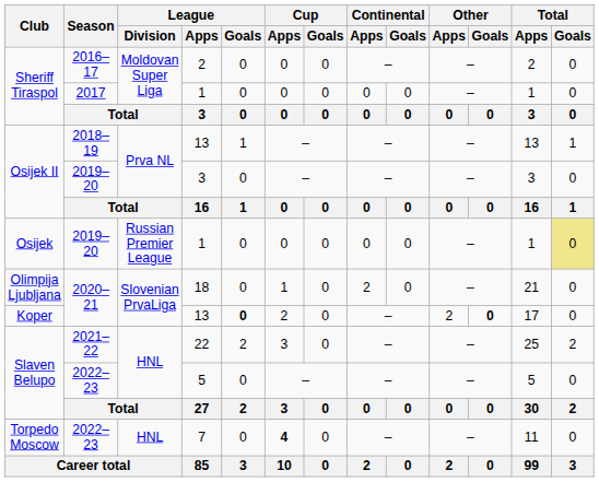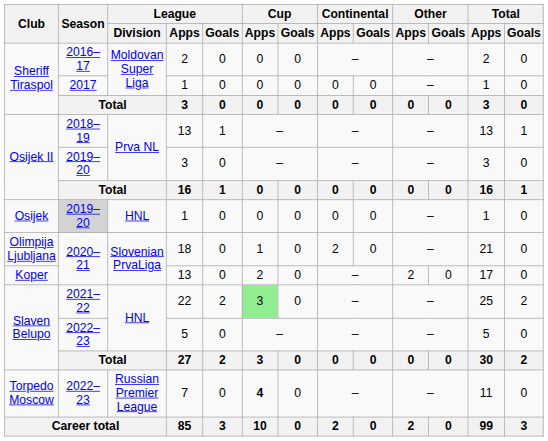 <table class="wikitable" style="text-align: center;">
 <tr>
 <th rowspan=2>Club</th>
 <th rowspan=2>Season</th>
 <th colspan=3>League</th>
 <th colspan=2>Cup</th>
 <th colspan=2>Continental</th>
 <th colspan=2>Other</th>
 <th colspan=2>Total</th>
 </tr>
 <tr>
 <th>Division</th>
 <th>Apps</th>
 <th>Goals</th>
 <th>Apps</th>
 <th>Goals</th>
 <th>Apps</th>
 <th>Goals</th>
 <th>Apps</th>
 <th>Goals</th>
 <th>Apps</th>
 <th>Goals</th>
 </tr>
 <tr>
 <td rowspan="3"><a href='#'>Sheriff Tiraspol</a></td>
 <td><a href='#'>2016–17</a></td>
 <td rowspan="2"><a href='#'>Moldovan Super Liga</a></td>
 <td>2</td>
 <td>0</td>
 <td>0</td>
 <td>0</td>
 <td colspan=2>–</td>
 <td colspan=2>–</td>
 <td>2</td>
 <td>0</td>
 </tr>
 <tr>
 <td><a href='#'>2017</a></td>
 <td>1</td>
 <td>0</td>
 <td>0</td>
 <td>0</td>
 <td>0</td>
 <td>0</td>
 <td colspan=2>–</td>
 <td>1</td>
 <td>0</td>
 </tr>
 <tr>
 <th colspan=2>Total</th>
 <th>3</th>
 <th>0</th>
 <th>0</th>
 <th>0</th>
 <th>0</th>
 <th>0</th>
 <th>0</th>
 <th>0</th>
 <th>3</th>
 <th>0</th>
 </tr>
 <tr>
 <td rowspan="3"><a href='#'>Osijek II</a></td>
 <td><a href='#'>2018–19</a></td>
 <td rowspan="2"><a href='#'>Prva NL</a></td>
 <td>13</td>
 <td>1</td>
 <td colspan=2>–</td>
 <td colspan=2>–</td>
 <td colspan=2>–</td>
 <td>13</td>
 <td>1</td>
 </tr>
 <tr>
 <td><a href='#'>2019–20</a></td>
 <td>3</td>
 <td>0</td>
 <td colspan=2>–</td>
 <td colspan=2>–</td>
 <td colspan=2>–</td>
 <td>3</td>
 <td>0</td>
 </tr>
 <tr>
 <th colspan=2>Total</th>
 <th>16</th>
 <th>1</th>
 <th>0</th>
 <th>0</th>
 <th>0</th>
 <th>0</th>
 <th>0</th>
 <th>0</th>
 <th>16</th>
 <th>1</th>
 </tr>
 <tr>
 <td><a href='#'>Osijek</a></td>
-<td><a href='#'>2019–20</a></td>
-<td><a href='#'>Russian Premier League</a></td>
+<td style="background: lightgrey;"><a href='#'>2019–20</a></td>
+<td><a href='#'>HNL</a></td>
 <td>1</td>
 <td>0</td>
 <td>0</td>
 <td>0</td>
 <td>0</td>
 <td>0</td>
 <td colspan=2>–</td>
 <td>1</td>
-<td style="background: khaki;">0</td>
+<td>0</td>
 </tr>
 <tr>
 <td><a href='#'>Olimpija Ljubljana</a></td>
 <td rowspan="2"><a href='#'>2020–21</a></td>
 <td rowspan="2"><a href='#'>Slovenian PrvaLiga</a></td>
 <td>18</td>
 <td>0</td>
 <td>1</td>
 <td>0</td>
 <td>2</td>
 <td>0</td>
 <td colspan=2>–</td>
 <td>21</td>
 <td>0</td>
 </tr>
 <tr>
 <td><a href='#'>Koper</a></td>
 <td>13</td>
-<td><strong>0</strong></td>
+<td>0</td>
 <td>2</td>
 <td>0</td>
 <td colspan=2>–</td>
 <td>2</td>
-<td><strong>0</strong></td>
+<td>0</td>
 <td>17</td>
 <td>0</td>
 </tr>
 <tr>
 <td rowspan="3"><a href='#'>Slaven Belupo</a></td>
 <td><a href='#'>2021–22</a></td>
 <td rowspan="2"><a href='#'>HNL</a></td>
 <td>22</td>
 <td>2</td>
-<td>3</td>
+<td style="background: lightgreen;">3</td>
 <td>0</td>
 <td colspan=2>–</td>
 <td colspan=2>–</td>
 <td>25</td>
 <td>2</td>
 </tr>
 <tr>
 <td><a href='#'>2022–23</a></td>
 <td>5</td>
 <td>0</td>
 <td colspan=2>–</td>
 <td colspan=2>–</td>
 <td colspan=2>–</td>
 <td>5</td>
 <td>0</td>
 </tr>
 <tr>
 <th colspan=2>Total</th>
 <th>27</th>
 <th>2</th>
 <th>3</th>
 <th>0</th>
 <th>0</th>
 <th>0</th>
 <th>0</th>
 <th>0</th>
 <th>30</th>
 <th>2</th>
 </tr>
 <tr>
 <td><a href='#'>Torpedo Moscow</a></td>
 <td><a href='#'>2022–23</a></td>
-<td><a href='#'>HNL</a></td>
+<td><a href='#'>Russian Premier League</a></td>
 <td>7</td>
 <td>0</td>
 <td><strong>4</strong></td>
 <td>0</td>
 <td colspan=2>–</td>
 <td colspan=2>–</td>
 <td>11</td>
 <td>0</td>
 </tr>
 <tr>
 <th colspan=3>Career total</th>
 <th>85</th>
 <th>3</th>
 <th>10</th>
 <th>0</th>
 <th>2</th>
 <th>0</th>
 <th>2</th>
 <th>0</th>
 <th>99</th>
 <th>3</th>
 </tr>
 </table>
